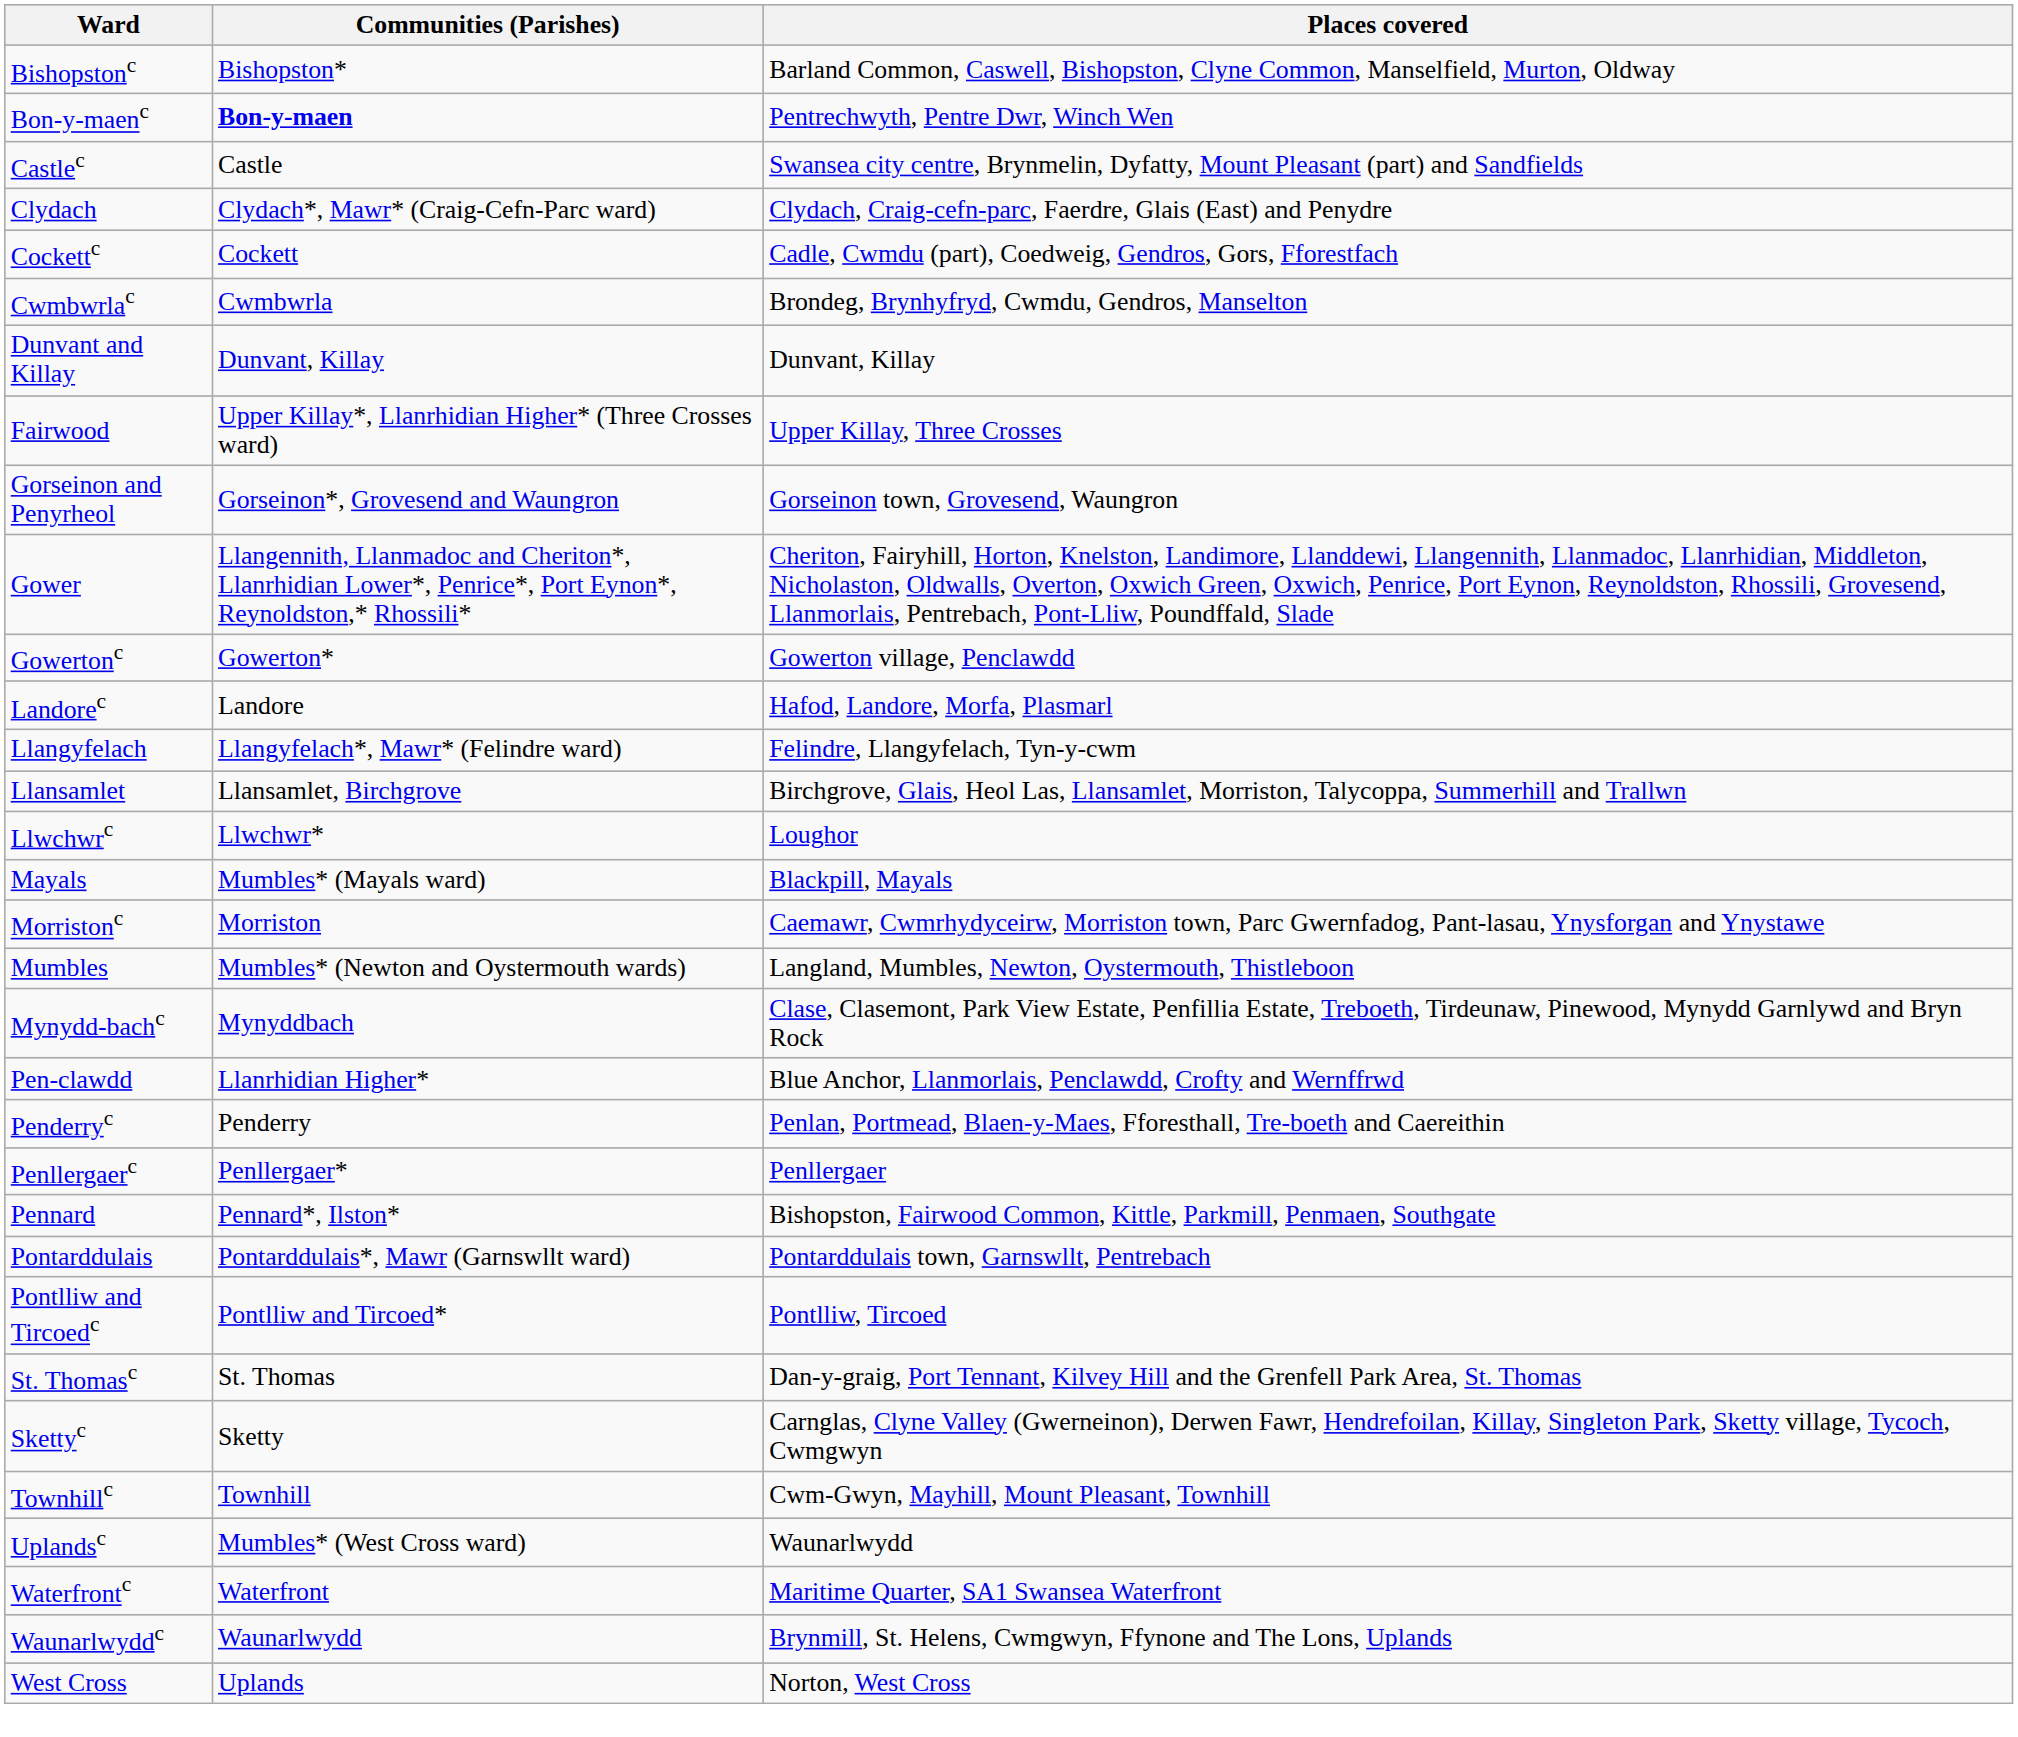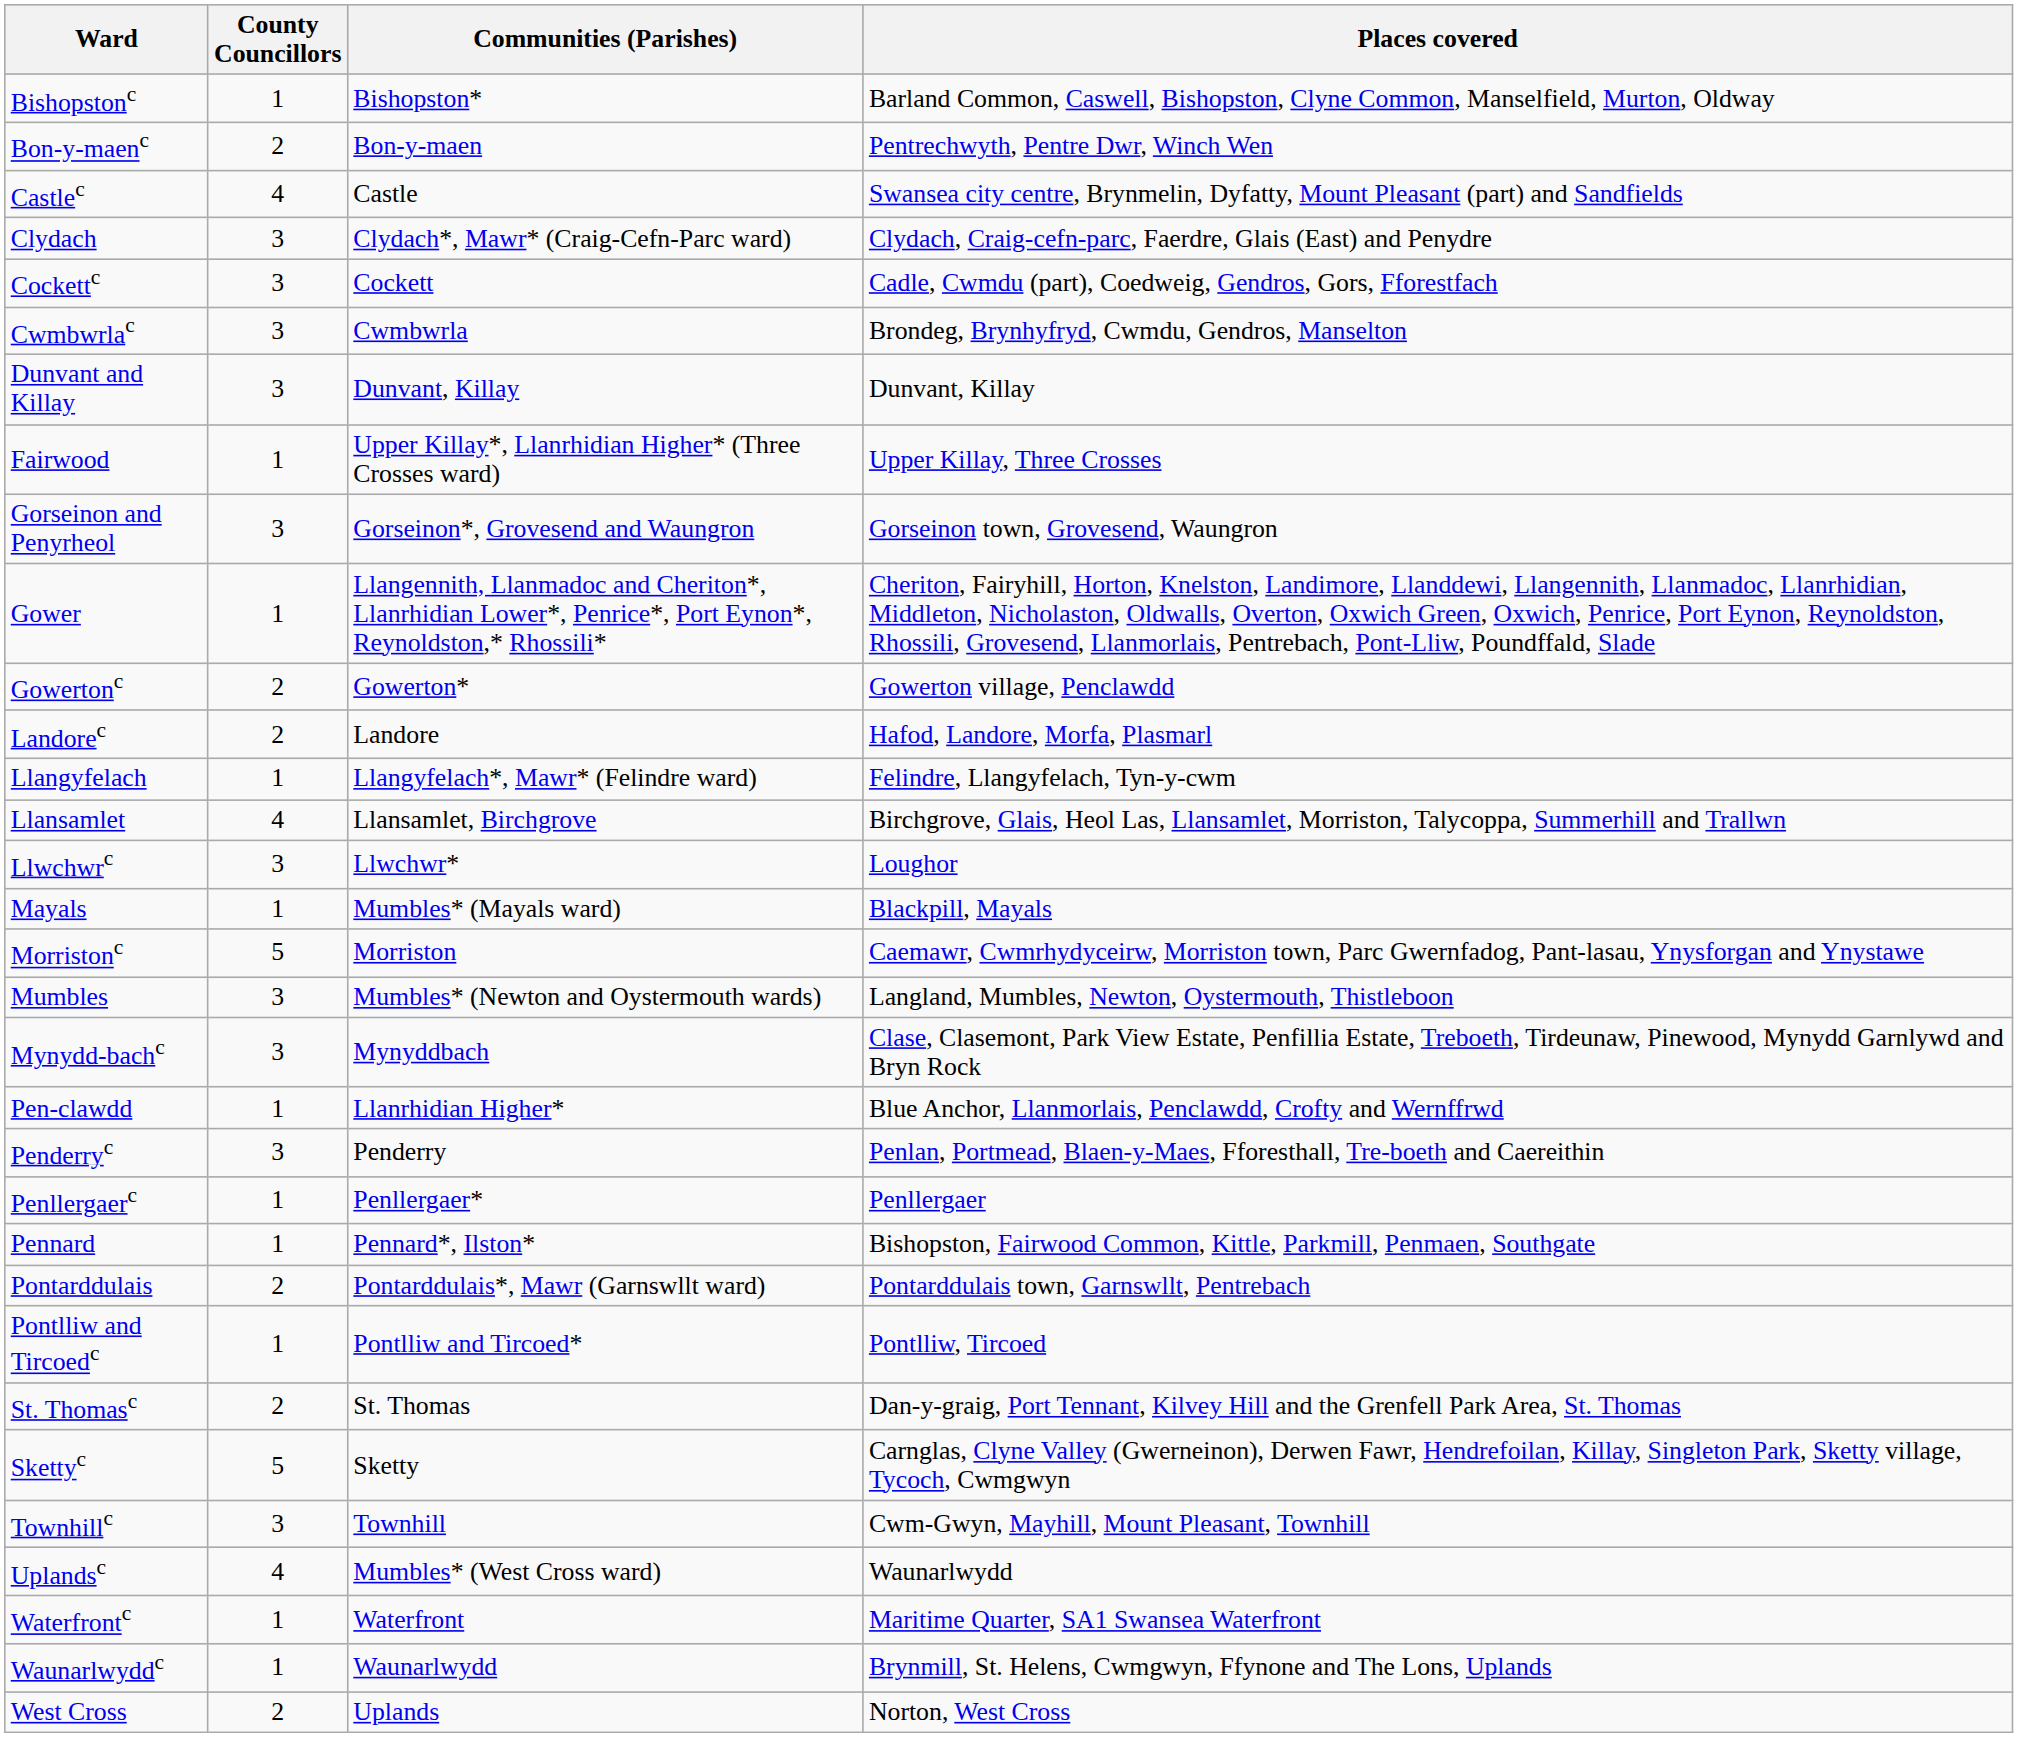 <table class="wikitable sortable">
 <tr>
 <th>Ward</th>
+<th>County<br>Councillors</th>
 <th>Communities (Parishes)</th>
 <th>Places covered</th>
 </tr>
 <tr>
 <td><a href='#'>Bishopston</a><sup>c</sup></td>
+<td align="center">1</td>
 <td><a href='#'>Bishopston</a>*</td>
 <td>Barland Common, <a href='#'>Caswell</a>, <a href='#'>Bishopston</a>, <a href='#'>Clyne Common</a>, Manselfield, <a href='#'>Murton</a>, Oldway</td>
 </tr>
 <tr>
 <td><a href='#'>Bon-y-maen</a><sup>c</sup></td>
-<td><strong><a href='#'>Bon-y-maen</a></strong></td>
+<td align="center">2</td>
+<td><a href='#'>Bon-y-maen</a></td>
 <td><a href='#'>Pentrechwyth</a>, <a href='#'>Pentre Dwr</a>, <a href='#'>Winch Wen</a></td>
 </tr>
 <tr>
 <td><a href='#'>Castle</a><sup>c</sup></td>
+<td align="center">4</td>
 <td>Castle</td>
 <td><a href='#'>Swansea city centre</a>, Brynmelin, Dyfatty, <a href='#'>Mount Pleasant</a> (part) and <a href='#'>Sandfields</a></td>
 </tr>
 <tr>
 <td><a href='#'>Clydach</a></td>
+<td align="center">3</td>
 <td><a href='#'>Clydach</a>*, <a href='#'>Mawr</a>* (Craig-Cefn-Parc ward)</td>
 <td><a href='#'>Clydach</a>, <a href='#'>Craig-cefn-parc</a>, Faerdre, Glais (East) and Penydre</td>
 </tr>
 <tr>
 <td><a href='#'>Cockett</a><sup>c</sup></td>
+<td align="center">3</td>
 <td><a href='#'>Cockett</a></td>
 <td><a href='#'>Cadle</a>, <a href='#'>Cwmdu</a> (part), Coedweig, <a href='#'>Gendros</a>, Gors, <a href='#'>Fforestfach</a></td>
 </tr>
 <tr>
 <td><a href='#'>Cwmbwrla</a><sup>c</sup></td>
+<td align="center">3</td>
 <td><a href='#'>Cwmbwrla</a></td>
 <td>Brondeg, <a href='#'>Brynhyfryd</a>, Cwmdu, Gendros, <a href='#'>Manselton</a></td>
 </tr>
 <tr>
 <td><a href='#'>Dunvant and Killay</a></td>
+<td align="center">3</td>
 <td><a href='#'>Dunvant</a>, <a href='#'>Killay</a></td>
 <td>Dunvant, Killay</td>
 </tr>
 <tr>
 <td><a href='#'>Fairwood</a></td>
+<td align="center">1</td>
 <td><a href='#'>Upper Killay</a>*, <a href='#'>Llanrhidian Higher</a>* (Three Crosses ward)</td>
 <td><a href='#'>Upper Killay</a>, <a href='#'>Three Crosses</a></td>
 </tr>
 <tr>
 <td><a href='#'>Gorseinon and Penyrheol</a></td>
+<td align="center">3</td>
 <td><a href='#'>Gorseinon</a>*, <a href='#'>Grovesend and Waungron</a></td>
 <td><a href='#'>Gorseinon</a> town, <a href='#'>Grovesend</a>, Waungron</td>
 </tr>
 <tr>
 <td><a href='#'>Gower</a></td>
+<td align="center">1</td>
 <td><a href='#'>Llangennith, Llanmadoc and Cheriton</a>*, <a href='#'>Llanrhidian Lower</a>*, <a href='#'>Penrice</a>*, <a href='#'>Port Eynon</a>*, <a href='#'>Reynoldston</a>,* <a href='#'>Rhossili</a>*</td>
 <td><a href='#'>Cheriton</a>, Fairyhill, <a href='#'>Horton</a>, <a href='#'>Knelston</a>, <a href='#'>Landimore</a>, <a href='#'>Llanddewi</a>, <a href='#'>Llangennith</a>, <a href='#'>Llanmadoc</a>, <a href='#'>Llanrhidian</a>, <a href='#'>Middleton</a>, <a href='#'>Nicholaston</a>, <a href='#'>Oldwalls</a>, <a href='#'>Overton</a>, <a href='#'>Oxwich Green</a>, <a href='#'>Oxwich</a>, <a href='#'>Penrice</a>, <a href='#'>Port Eynon</a>, <a href='#'>Reynoldston</a>, <a href='#'>Rhossili</a>, <a href='#'>Grovesend</a>, <a href='#'>Llanmorlais</a>, Pentrebach, <a href='#'>Pont-Lliw</a>, Poundffald, <a href='#'>Slade</a></td>
 </tr>
 <tr>
 <td><a href='#'>Gowerton</a><sup>c</sup></td>
+<td align="center">2</td>
 <td><a href='#'>Gowerton</a>*</td>
 <td><a href='#'>Gowerton</a> village, <a href='#'>Penclawdd</a></td>
 </tr>
 <tr>
 <td><a href='#'>Landore</a><sup>c</sup></td>
+<td align="center">2</td>
 <td>Landore</td>
 <td><a href='#'>Hafod</a>, <a href='#'>Landore</a>, <a href='#'>Morfa</a>, <a href='#'>Plasmarl</a></td>
 </tr>
 <tr>
 <td><a href='#'>Llangyfelach</a></td>
+<td align="center">1</td>
 <td><a href='#'>Llangyfelach</a>*, <a href='#'>Mawr</a>* (Felindre ward)</td>
 <td><a href='#'>Felindre</a>, Llangyfelach, Tyn-y-cwm</td>
 </tr>
 <tr>
 <td><a href='#'>Llansamlet</a></td>
+<td align="center">4</td>
 <td>Llansamlet, <a href='#'>Birchgrove</a></td>
 <td>Birchgrove, <a href='#'>Glais</a>, Heol Las, <a href='#'>Llansamlet</a>, Morriston, Talycoppa, <a href='#'>Summerhill</a> and <a href='#'>Trallwn</a></td>
 </tr>
 <tr>
 <td><a href='#'>Llwchwr</a><sup>c</sup></td>
+<td align="center">3</td>
 <td><a href='#'>Llwchwr</a>*</td>
 <td><a href='#'>Loughor</a></td>
 </tr>
 <tr>
 <td><a href='#'>Mayals</a></td>
+<td align="center">1</td>
 <td><a href='#'>Mumbles</a>* (Mayals ward)</td>
 <td><a href='#'>Blackpill</a>, <a href='#'>Mayals</a></td>
 </tr>
 <tr>
 <td><a href='#'>Morriston</a><sup>c</sup></td>
+<td align="center">5</td>
 <td><a href='#'>Morriston</a></td>
 <td><a href='#'>Caemawr</a>, <a href='#'>Cwmrhydyceirw</a>, <a href='#'>Morriston</a> town, Parc Gwernfadog, Pant-lasau, <a href='#'>Ynysforgan</a> and <a href='#'>Ynystawe</a></td>
 </tr>
 <tr>
 <td><a href='#'>Mumbles</a></td>
+<td align="center">3</td>
 <td><a href='#'>Mumbles</a>* (Newton and Oystermouth wards)</td>
 <td>Langland, Mumbles, <a href='#'>Newton</a>, <a href='#'>Oystermouth</a>, <a href='#'>Thistleboon</a></td>
 </tr>
 <tr>
 <td><a href='#'>Mynydd-bach</a><sup>c</sup></td>
+<td align="center">3</td>
 <td><a href='#'>Mynyddbach</a></td>
 <td><a href='#'>Clase</a>, Clasemont, Park View Estate, Penfillia Estate, <a href='#'>Treboeth</a>, Tirdeunaw, Pinewood, Mynydd Garnlywd and Bryn Rock</td>
 </tr>
 <tr>
 <td><a href='#'>Pen-clawdd</a></td>
+<td align="center">1</td>
 <td><a href='#'>Llanrhidian Higher</a>*</td>
 <td>Blue Anchor, <a href='#'>Llanmorlais</a>, <a href='#'>Penclawdd</a>, <a href='#'>Crofty</a> and <a href='#'>Wernffrwd</a></td>
 </tr>
 <tr>
 <td><a href='#'>Penderry</a><sup>c</sup></td>
+<td align="center">3</td>
 <td>Penderry</td>
 <td><a href='#'>Penlan</a>, <a href='#'>Portmead</a>, <a href='#'>Blaen-y-Maes</a>, Fforesthall, <a href='#'>Tre-boeth</a> and Caereithin</td>
 </tr>
 <tr>
 <td><a href='#'>Penllergaer</a><sup>c</sup></td>
+<td align="center">1</td>
 <td><a href='#'>Penllergaer</a>*</td>
 <td><a href='#'>Penllergaer</a></td>
 </tr>
 <tr>
 <td><a href='#'>Pennard</a></td>
+<td align="center">1</td>
 <td><a href='#'>Pennard</a>*, <a href='#'>Ilston</a>*</td>
 <td>Bishopston, <a href='#'>Fairwood Common</a>, <a href='#'>Kittle</a>, <a href='#'>Parkmill</a>, <a href='#'>Penmaen</a>, <a href='#'>Southgate</a></td>
 </tr>
 <tr>
 <td><a href='#'>Pontarddulais</a></td>
+<td align="center">2</td>
 <td><a href='#'>Pontarddulais</a>*, <a href='#'>Mawr</a> (Garnswllt ward)</td>
 <td><a href='#'>Pontarddulais</a> town, <a href='#'>Garnswllt</a>, <a href='#'>Pentrebach</a></td>
 </tr>
 <tr>
 <td><a href='#'>Pontlliw and Tircoed</a><sup>c</sup></td>
+<td align="center">1</td>
 <td><a href='#'>Pontlliw and Tircoed</a>*</td>
 <td><a href='#'>Pontlliw</a>, <a href='#'>Tircoed</a></td>
 </tr>
 <tr>
 <td><a href='#'>St. Thomas</a><sup>c</sup></td>
+<td align="center">2</td>
 <td>St. Thomas</td>
 <td>Dan-y-graig, <a href='#'>Port Tennant</a>, <a href='#'>Kilvey Hill</a> and the Grenfell Park Area, <a href='#'>St. Thomas</a></td>
 </tr>
 <tr>
 <td><a href='#'>Sketty</a><sup>c</sup></td>
+<td align="center">5</td>
 <td>Sketty</td>
 <td>Carnglas, <a href='#'>Clyne Valley</a> (Gwerneinon), Derwen Fawr, <a href='#'>Hendrefoilan</a>, <a href='#'>Killay</a>, <a href='#'>Singleton Park</a>, <a href='#'>Sketty</a> village, <a href='#'>Tycoch</a>, Cwmgwyn</td>
 </tr>
 <tr>
 <td><a href='#'>Townhill</a><sup>c</sup></td>
+<td align="center">3</td>
 <td><a href='#'>Townhill</a></td>
 <td>Cwm-Gwyn, <a href='#'>Mayhill</a>, <a href='#'>Mount Pleasant</a>, <a href='#'>Townhill</a></td>
 </tr>
 <tr>
 <td><a href='#'>Uplands</a><sup>c</sup></td>
+<td align="center">4</td>
 <td><a href='#'>Mumbles</a>* (West Cross ward)</td>
 <td>Waunarlwydd</td>
 </tr>
 <tr>
 <td><a href='#'>Waterfront</a><sup>c</sup></td>
+<td align="center">1</td>
 <td><a href='#'>Waterfront</a></td>
 <td><a href='#'>Maritime Quarter</a>, <a href='#'>SA1 Swansea Waterfront</a></td>
 </tr>
 <tr>
 <td><a href='#'>Waunarlwydd</a><sup>c</sup></td>
+<td align="center">1</td>
 <td><a href='#'>Waunarlwydd</a></td>
 <td><a href='#'>Brynmill</a>, St. Helens, Cwmgwyn, Ffynone and The Lons, <a href='#'>Uplands</a></td>
 </tr>
 <tr>
 <td><a href='#'>West Cross</a></td>
+<td align="center">2</td>
 <td><a href='#'>Uplands</a></td>
 <td>Norton, <a href='#'>West Cross</a></td>
 </tr>
 </table>
